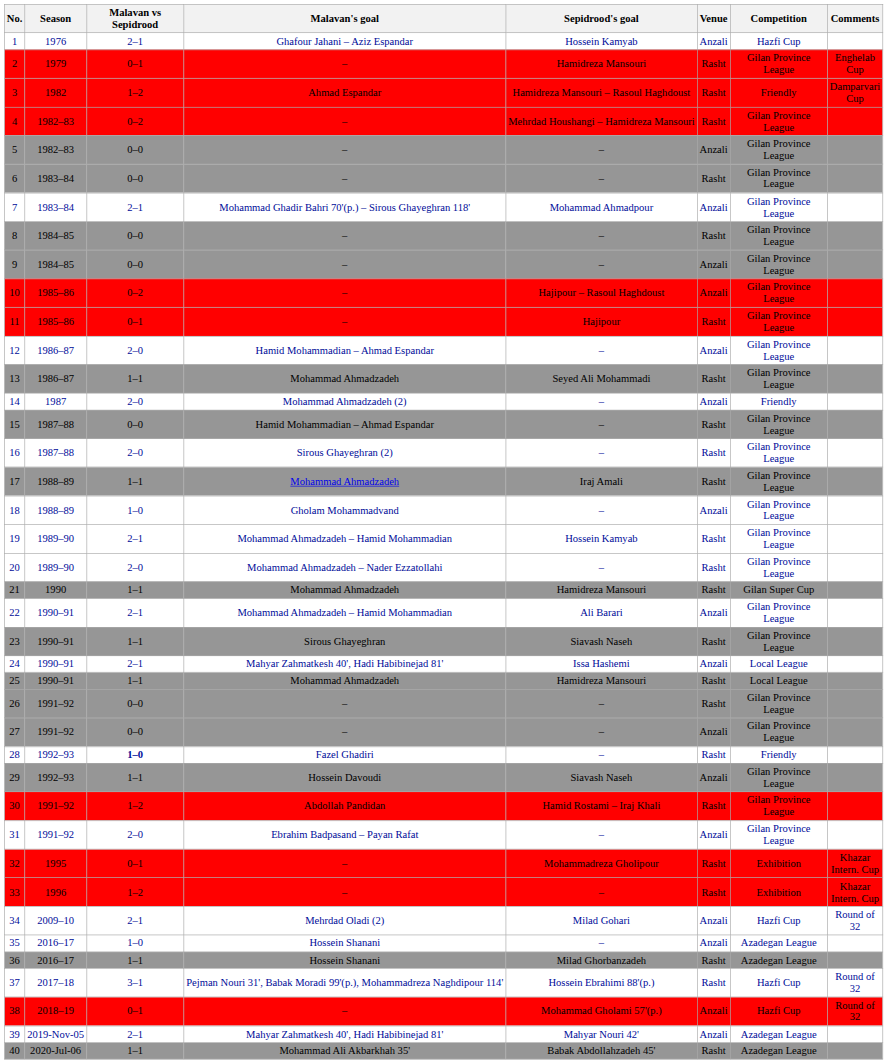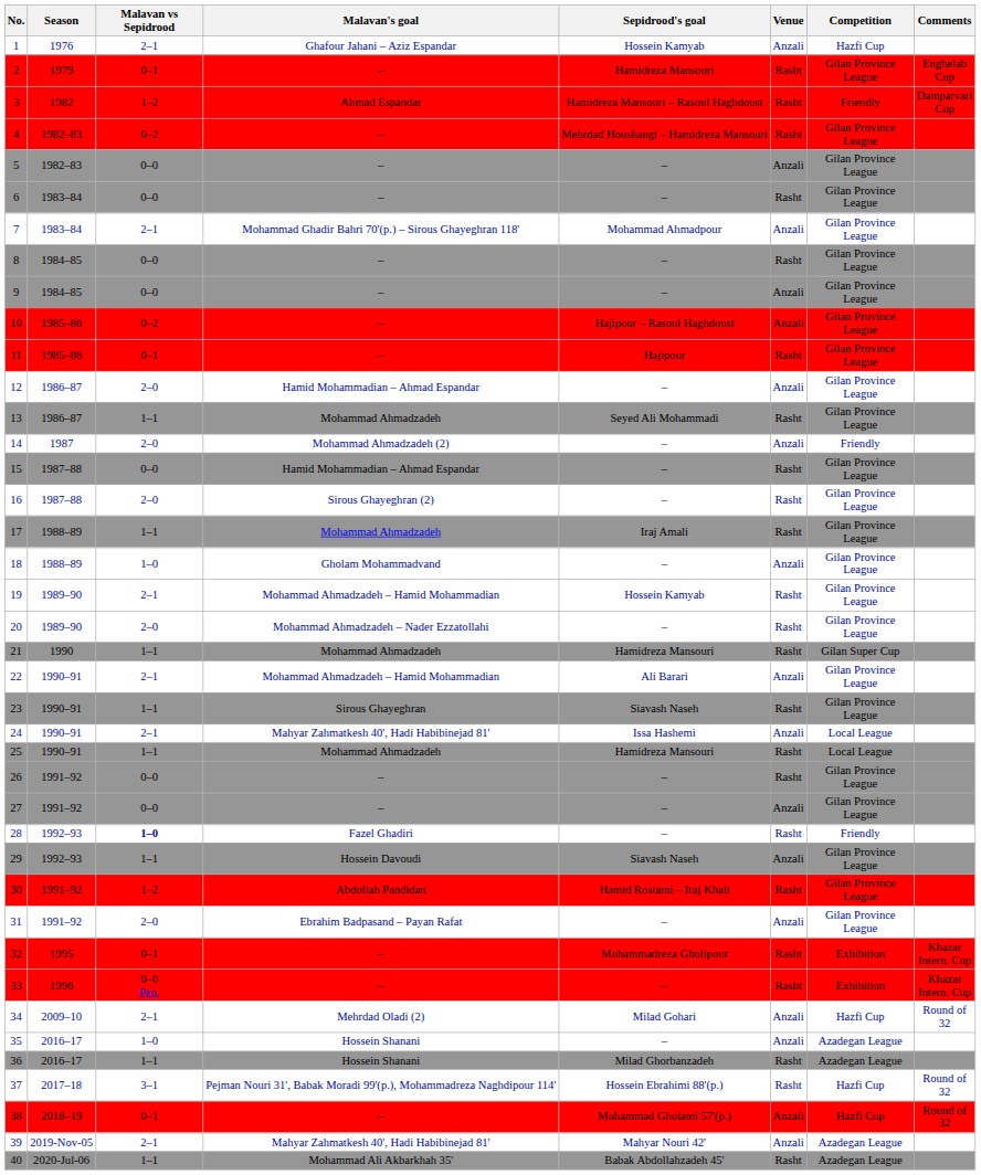 <table class="wikitable" style="text-align: center;">
 <tr>
 <th width=20><strong>No.</strong></th>
 <th><strong>Season</strong></th>
 <th width=140>Malavan vs Sepidrood</th>
 <th>Malavan's goal</th>
 <th>Sepidrood's goal</th>
 <th width=40><strong>Venue</strong></th>
 <th width=140><strong>Competition</strong></th>
 <th width=40><strong>Comments</strong></th>
 </tr>
 <tr style="color:#000c99; background-color:#fff;">
 <td>1</td>
 <td>1976</td>
 <td>2–1</td>
 <td>Ghafour Jahani – Aziz Espandar</td>
 <td>Hossein Kamyab</td>
 <td>Anzali</td>
 <td>Hazfi Cup</td>
 <td></td>
 </tr>
 <tr bgcolor=FF0000|>
 <td>2</td>
 <td>1979</td>
 <td>0–1</td>
 <td>–</td>
 <td>Hamidreza Mansouri</td>
 <td>Rasht</td>
 <td>Gilan Province League</td>
 <td>Enghelab Cup</td>
 </tr>
 <tr bgcolor=FF0000|>
 <td>3</td>
 <td>1982</td>
 <td>1–2</td>
 <td>Ahmad Espandar</td>
 <td>Hamidreza Mansouri – Rasoul Haghdoust</td>
 <td>Rasht</td>
 <td>Friendly</td>
 <td>Damparvari Cup</td>
 </tr>
 <tr bgcolor=FF0000|>
 <td>4</td>
 <td>1982–83</td>
 <td>0–2</td>
 <td>–</td>
 <td>Mehrdad Houshangi – Hamidreza Mansouri</td>
 <td>Rasht</td>
 <td>Gilan Province League</td>
 <td></td>
 </tr>
 <tr style="background:#969696;">
 <td>5</td>
 <td>1982–83</td>
 <td>0–0</td>
 <td>–</td>
 <td>–</td>
 <td>Anzali</td>
 <td>Gilan Province League</td>
 <td></td>
 </tr>
 <tr style="background:#969696;">
 <td>6</td>
 <td>1983–84</td>
 <td>0–0</td>
 <td>–</td>
 <td>–</td>
 <td>Rasht</td>
 <td>Gilan Province League</td>
 <td></td>
 </tr>
 <tr style="color:#000c99; background-color:#fff;">
 <td>7</td>
 <td>1983–84</td>
 <td>2–1</td>
 <td>Mohammad Ghadir Bahri 70'(p.) – Sirous Ghayeghran 118'</td>
 <td>Mohammad Ahmadpour</td>
 <td>Anzali</td>
 <td>Gilan Province League</td>
 <td></td>
 </tr>
 <tr style="background:#969696;">
 <td>8</td>
 <td>1984–85</td>
 <td>0–0</td>
 <td>–</td>
 <td>–</td>
 <td>Rasht</td>
 <td>Gilan Province League</td>
 <td></td>
 </tr>
 <tr style="background:#969696;">
 <td>9</td>
 <td>1984–85</td>
 <td>0–0</td>
 <td>–</td>
 <td>–</td>
 <td>Anzali</td>
 <td>Gilan Province League</td>
 <td></td>
 </tr>
 <tr bgcolor=FF0000|>
 <td>10</td>
 <td>1985–86</td>
 <td>0–2</td>
 <td>–</td>
 <td>Hajipour – Rasoul Haghdoust</td>
 <td>Anzali</td>
 <td>Gilan Province League</td>
 <td></td>
 </tr>
 <tr bgcolor=FF0000|>
 <td>11</td>
 <td>1985–86</td>
 <td>0–1</td>
 <td>–</td>
 <td>Hajipour</td>
 <td>Rasht</td>
 <td>Gilan Province League</td>
 <td></td>
 </tr>
 <tr style="color:#000c99; background-color:#fff;">
 <td>12</td>
 <td>1986–87</td>
 <td>2–0</td>
 <td>Hamid Mohammadian – Ahmad Espandar</td>
 <td>–</td>
 <td>Anzali</td>
 <td>Gilan Province League</td>
 <td></td>
 </tr>
 <tr style="background:#969696;">
 <td>13</td>
 <td>1986–87</td>
 <td>1–1</td>
 <td>Mohammad Ahmadzadeh</td>
 <td>Seyed Ali Mohammadi</td>
 <td>Rasht</td>
 <td>Gilan Province League</td>
 <td></td>
 </tr>
 <tr style="color:#000c99; background-color:#fff;">
 <td>14</td>
 <td>1987</td>
 <td>2–0</td>
 <td>Mohammad Ahmadzadeh (2)</td>
 <td>–</td>
 <td>Anzali</td>
 <td>Friendly</td>
 <td></td>
 </tr>
 <tr style="background:#969696;">
 <td>15</td>
 <td>1987–88</td>
 <td>0–0</td>
 <td>Hamid Mohammadian – Ahmad Espandar</td>
 <td>–</td>
 <td>Rasht</td>
 <td>Gilan Province League</td>
 <td></td>
 </tr>
 <tr style="color:#000c99; background-color:#fff;">
 <td>16</td>
 <td>1987–88</td>
 <td>2–0</td>
 <td>Sirous Ghayeghran (2)</td>
 <td>–</td>
 <td>Rasht</td>
 <td>Gilan Province League</td>
 <td></td>
 </tr>
 <tr style="background:#969696;">
 <td>17</td>
 <td>1988–89</td>
 <td>1–1</td>
 <td><a href='#'>Mohammad Ahmadzadeh</a></td>
 <td>Iraj Amali</td>
 <td>Rasht</td>
 <td>Gilan Province League</td>
 <td></td>
 </tr>
 <tr style="color:#000c99; background-color:#fff;">
 <td>18</td>
 <td>1988–89</td>
 <td>1–0</td>
 <td>Gholam Mohammadvand</td>
 <td>–</td>
 <td>Anzali</td>
 <td>Gilan Province League</td>
 <td></td>
 </tr>
 <tr style="color:#000c99; background-color:#fff;">
 <td>19</td>
 <td>1989–90</td>
 <td>2–1</td>
 <td>Mohammad Ahmadzadeh – Hamid Mohammadian</td>
 <td>Hossein Kamyab</td>
 <td>Rasht</td>
 <td>Gilan Province League</td>
 <td></td>
 </tr>
 <tr style="color:#000c99; background-color:#fff;">
 <td>20</td>
 <td>1989–90</td>
 <td>2–0</td>
 <td>Mohammad Ahmadzadeh – Nader Ezzatollahi</td>
 <td>–</td>
 <td>Rasht</td>
 <td>Gilan Province League</td>
 <td></td>
 </tr>
 <tr style="background:#969696;">
 <td>21</td>
 <td>1990</td>
 <td>1–1</td>
 <td>Mohammad Ahmadzadeh</td>
 <td>Hamidreza Mansouri</td>
 <td>Rasht</td>
 <td>Gilan Super Cup</td>
 <td></td>
 </tr>
 <tr style="color:#000c99; background-color:#fff;">
 <td>22</td>
 <td>1990–91</td>
 <td>2–1</td>
 <td>Mohammad Ahmadzadeh – Hamid Mohammadian</td>
 <td>Ali Barari</td>
 <td>Anzali</td>
 <td>Gilan Province League</td>
 <td></td>
 </tr>
 <tr style="background:#969696;">
 <td>23</td>
 <td>1990–91</td>
 <td>1–1</td>
 <td>Sirous Ghayeghran</td>
 <td>Siavash Naseh</td>
 <td>Rasht</td>
 <td>Gilan Province League</td>
 <td></td>
 </tr>
 <tr style="color:#000c99; background-color:#fff;">
 <td>24</td>
 <td>1990–91</td>
 <td>2–1</td>
 <td>Mahyar Zahmatkesh 40', Hadi Habibinejad 81'</td>
 <td>Issa Hashemi</td>
 <td>Anzali</td>
 <td>Local League</td>
 <td></td>
 </tr>
 <tr style="background:#969696;">
 <td>25</td>
 <td>1990–91</td>
 <td>1–1</td>
 <td>Mohammad Ahmadzadeh</td>
 <td>Hamidreza Mansouri</td>
 <td>Rasht</td>
 <td>Local League</td>
 <td></td>
 </tr>
 <tr style="background:#969696;">
 <td>26</td>
 <td>1991–92</td>
 <td>0–0</td>
 <td>–</td>
 <td>–</td>
 <td>Rasht</td>
 <td>Gilan Province League</td>
 <td></td>
 </tr>
 <tr style="background:#969696;">
 <td>27</td>
 <td>1991–92</td>
 <td>0–0</td>
 <td>–</td>
 <td>–</td>
 <td>Anzali</td>
 <td>Gilan Province League</td>
 <td></td>
 </tr>
 <tr style="color:#000c99; background-color:#fff;">
 <td>28</td>
 <td>1992–93</td>
 <td><strong>1–0</strong></td>
 <td>Fazel Ghadiri</td>
 <td>–</td>
 <td>Rasht</td>
 <td>Friendly</td>
 <td></td>
 </tr>
 <tr style="background:#969696;">
 <td>29</td>
 <td>1992–93</td>
 <td>1–1</td>
 <td>Hossein Davoudi</td>
 <td>Siavash Naseh</td>
 <td>Anzali</td>
 <td>Gilan Province League</td>
 <td></td>
 </tr>
 <tr bgcolor=FF0000|>
 <td>30</td>
 <td>1991–92</td>
 <td>1–2</td>
 <td>Abdollah Pandidan</td>
 <td>Hamid Rostami – Iraj Khali</td>
 <td>Rasht</td>
 <td>Gilan Province League</td>
 <td></td>
 </tr>
 <tr style="color:#000c99; background-color:#fff;">
 <td>31</td>
 <td>1991–92</td>
 <td>2–0</td>
 <td>Ebrahim Badpasand – Payan Rafat</td>
 <td>–</td>
 <td>Anzali</td>
 <td>Gilan Province League</td>
 <td></td>
 </tr>
 <tr bgcolor=FF0000|>
 <td>32</td>
 <td>1995</td>
 <td>0–1</td>
 <td>–</td>
 <td>Mohammadreza Gholipour</td>
 <td>Rasht</td>
 <td>Exhibition</td>
 <td>Khazar Intern. Cup</td>
 </tr>
 <tr bgcolor=FF0000|>
 <td>33</td>
 <td>1996</td>
-<td>1–2</td>
+<td>0–0<br><a href='#'>Pen.</a></td>
 <td>–</td>
 <td>–</td>
 <td>Rasht</td>
 <td>Exhibition</td>
 <td>Khazar Intern. Cup</td>
 </tr>
 <tr style="color:#000c99; background-color:#fff;">
 <td>34</td>
 <td>2009–10</td>
 <td>2–1</td>
 <td>Mehrdad Oladi (2)</td>
 <td>Milad Gohari</td>
 <td>Anzali</td>
 <td>Hazfi Cup</td>
 <td>Round of 32</td>
 </tr>
 <tr style="color:#000c99; background-color:#fff;">
 <td>35</td>
 <td>2016–17</td>
 <td>1–0</td>
 <td>Hossein Shanani</td>
 <td>–</td>
 <td>Anzali</td>
 <td>Azadegan League</td>
 <td></td>
 </tr>
 <tr style="background:#969696;">
 <td>36</td>
 <td>2016–17</td>
 <td>1–1</td>
 <td>Hossein Shanani</td>
 <td>Milad Ghorbanzadeh</td>
 <td>Rasht</td>
 <td>Azadegan League</td>
 <td></td>
 </tr>
 <tr style="color:#000c99; background-color:#fff;">
 <td>37</td>
 <td>2017–18</td>
 <td>3–1</td>
 <td>Pejman Nouri 31', Babak Moradi 99'(p.), Mohammadreza Naghdipour 114'</td>
 <td>Hossein Ebrahimi 88'(p.)</td>
 <td>Rasht</td>
 <td>Hazfi Cup</td>
 <td>Round of 32</td>
 </tr>
 <tr bgcolor=FF0000|>
 <td>38</td>
 <td>2018–19</td>
 <td>0–1</td>
 <td>–</td>
 <td>Mohammad Gholami 57'(p.)</td>
 <td>Anzali</td>
 <td>Hazfi Cup</td>
 <td>Round of 32</td>
 </tr>
 <tr style="color:#000c99; background-color:#fff;">
 <td>39</td>
 <td>2019-Nov-05</td>
 <td>2–1</td>
 <td>Mahyar Zahmatkesh 40', Hadi Habibinejad 81'</td>
 <td>Mahyar Nouri 42'</td>
 <td>Anzali</td>
 <td>Azadegan League</td>
 <td></td>
 </tr>
 <tr style="background:#969696;">
 <td>40</td>
 <td>2020-Jul-06</td>
 <td>1–1</td>
 <td>Mohammad Ali Akbarkhah 35'</td>
 <td>Babak Abdollahzadeh 45'</td>
 <td>Rasht</td>
 <td>Azadegan League</td>
 <td></td>
 </tr>
 </table>
